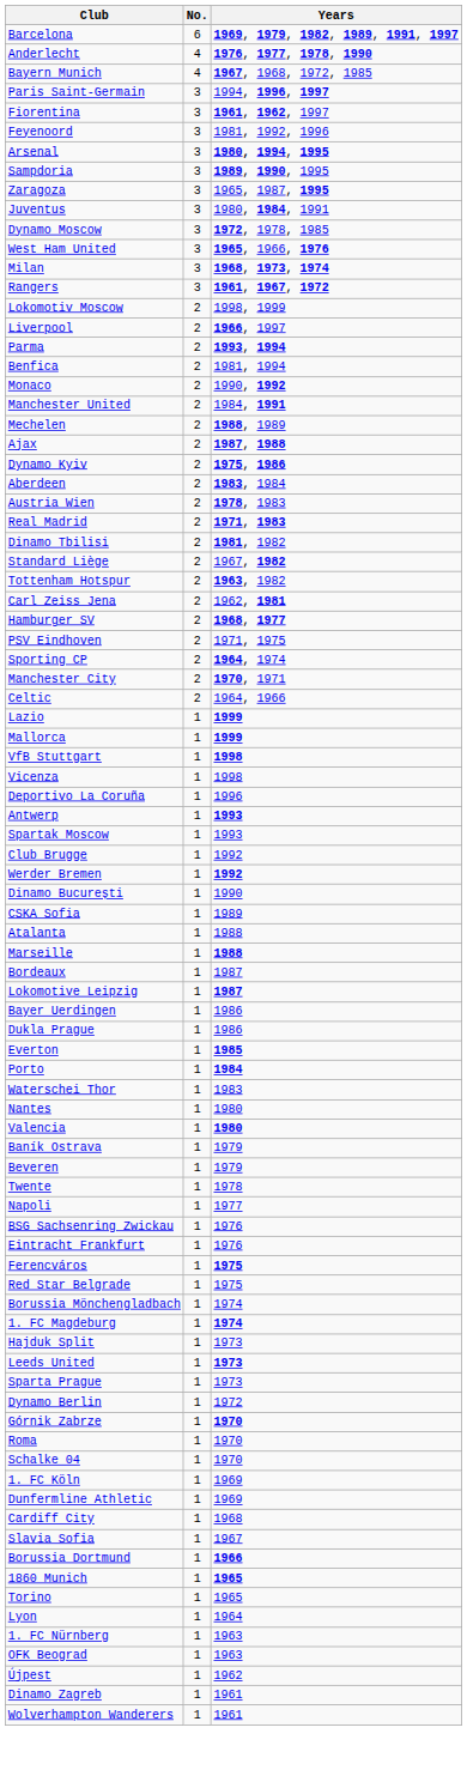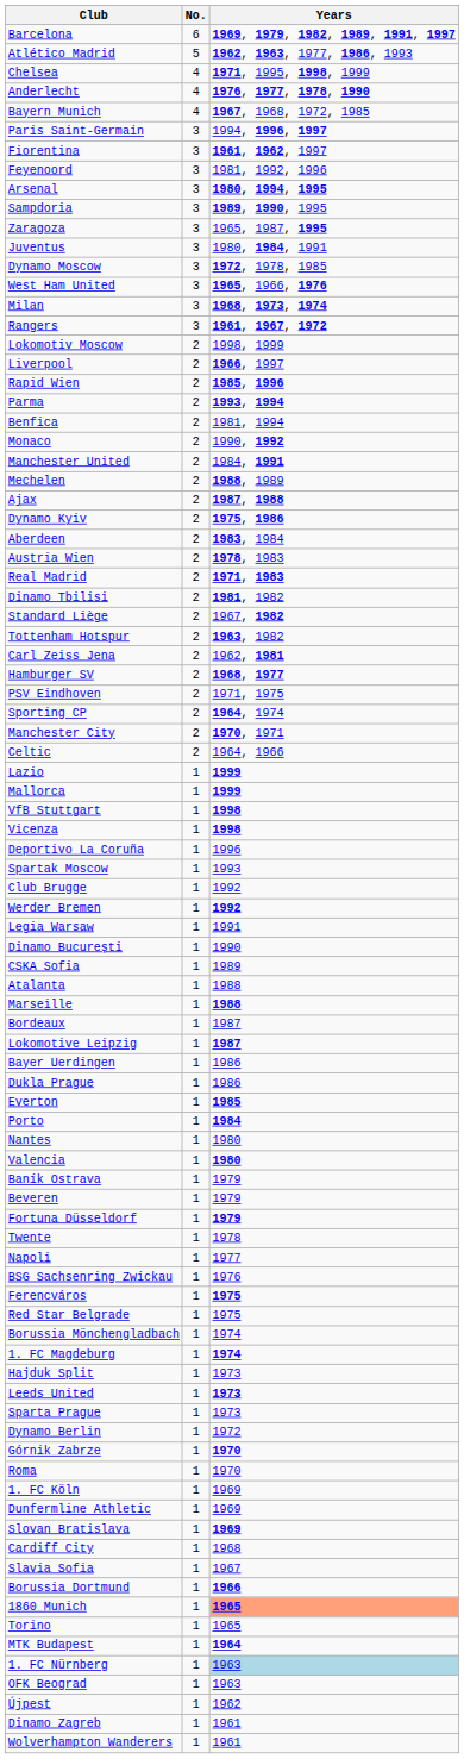 <table class="wikitable sortable">
 <tr>
 <th>Club</th>
 <th>No.</th>
 <th>Years</th>
 </tr>
 <tr>
 <td> <a href='#'>Barcelona</a></td>
 <td align="center">6</td>
 <td><strong><a href='#'>1969</a></strong>, <strong><a href='#'>1979</a></strong>, <strong><a href='#'>1982</a></strong>, <strong><a href='#'>1989</a></strong>, <strong><a href='#'>1991</a></strong>, <strong><a href='#'>1997</a></strong></td>
+</tr>
+<tr>
+<td> <a href='#'>Atlético Madrid</a></td>
+<td align="center">5</td>
+<td><strong><a href='#'>1962</a></strong>, <strong><a href='#'>1963</a></strong>, <a href='#'>1977</a>, <strong><a href='#'>1986</a></strong>, <a href='#'>1993</a></td>
+</tr>
+<tr>
+<td> <a href='#'>Chelsea</a></td>
+<td align="center">4</td>
+<td><strong><a href='#'>1971</a></strong>, <a href='#'>1995</a>, <strong><a href='#'>1998</a></strong>, <a href='#'>1999</a></td>
 </tr>
 <tr>
 <td> <a href='#'>Anderlecht</a></td>
 <td align="center">4</td>
 <td><strong><a href='#'>1976</a></strong>, <strong><a href='#'>1977</a></strong>, <strong><a href='#'>1978</a></strong>, <strong><a href='#'>1990</a></strong></td>
 </tr>
 <tr>
 <td> <a href='#'>Bayern Munich</a></td>
 <td align="center">4</td>
 <td><strong><a href='#'>1967</a></strong>, <a href='#'>1968</a>, <a href='#'>1972</a>, <a href='#'>1985</a></td>
 </tr>
 <tr>
 <td> <a href='#'>Paris Saint-Germain</a></td>
 <td align="center">3</td>
 <td><a href='#'>1994</a>, <strong><a href='#'>1996</a></strong>, <strong><a href='#'>1997</a></strong></td>
 </tr>
 <tr>
 <td> <a href='#'>Fiorentina</a></td>
 <td align="center">3</td>
 <td><strong><a href='#'>1961</a></strong>, <strong><a href='#'>1962</a></strong>, <a href='#'>1997</a></td>
 </tr>
 <tr>
 <td> <a href='#'>Feyenoord</a></td>
 <td align="center">3</td>
 <td><a href='#'>1981</a>, <a href='#'>1992</a>, <a href='#'>1996</a></td>
 </tr>
 <tr>
 <td> <a href='#'>Arsenal</a></td>
 <td align="center">3</td>
 <td><strong><a href='#'>1980</a>, <a href='#'>1994</a></strong>, <strong><a href='#'>1995</a></strong></td>
 </tr>
 <tr>
 <td> <a href='#'>Sampdoria</a></td>
 <td align="center">3</td>
 <td><strong><a href='#'>1989</a></strong>, <strong><a href='#'>1990</a></strong>, <a href='#'>1995</a></td>
 </tr>
 <tr>
 <td> <a href='#'>Zaragoza</a></td>
 <td align="center">3</td>
 <td><a href='#'>1965</a>, <a href='#'>1987</a>, <strong><a href='#'>1995</a></strong></td>
 </tr>
 <tr>
 <td> <a href='#'>Juventus</a></td>
 <td align="center">3</td>
 <td><a href='#'>1980</a>, <strong><a href='#'>1984</a></strong>, <a href='#'>1991</a></td>
 </tr>
 <tr>
 <td> <a href='#'>Dynamo Moscow</a></td>
 <td align="center">3</td>
 <td><strong><a href='#'>1972</a></strong>, <a href='#'>1978</a>, <a href='#'>1985</a></td>
 </tr>
 <tr>
 <td> <a href='#'>West Ham United</a></td>
 <td align="center">3</td>
 <td><strong><a href='#'>1965</a></strong>, <a href='#'>1966</a>, <strong><a href='#'>1976</a></strong></td>
 </tr>
 <tr>
 <td> <a href='#'>Milan</a></td>
 <td align="center">3</td>
 <td><strong><a href='#'>1968</a></strong>, <strong><a href='#'>1973</a></strong>, <strong><a href='#'>1974</a></strong></td>
 </tr>
 <tr>
 <td> <a href='#'>Rangers</a></td>
 <td align="center">3</td>
 <td><strong><a href='#'>1961</a></strong>, <strong><a href='#'>1967</a></strong>, <strong><a href='#'>1972</a></strong></td>
 </tr>
 <tr>
 <td> <a href='#'>Lokomotiv Moscow</a></td>
 <td align="center">2</td>
 <td><a href='#'>1998</a>, <a href='#'>1999</a></td>
 </tr>
 <tr>
 <td> <a href='#'>Liverpool</a></td>
 <td align="center">2</td>
 <td><strong><a href='#'>1966</a></strong>, <a href='#'>1997</a></td>
+</tr>
+<tr>
+<td> <a href='#'>Rapid Wien</a></td>
+<td align="center">2</td>
+<td><strong><a href='#'>1985</a></strong>, <strong><a href='#'>1996</a></strong></td>
 </tr>
 <tr>
 <td> <a href='#'>Parma</a></td>
 <td align="center">2</td>
 <td><strong><a href='#'>1993</a></strong>, <strong><a href='#'>1994</a></strong></td>
 </tr>
 <tr>
 <td> <a href='#'>Benfica</a></td>
 <td align="center">2</td>
 <td><a href='#'>1981</a>, <a href='#'>1994</a></td>
 </tr>
 <tr>
 <td> <a href='#'>Monaco</a></td>
 <td align="center">2</td>
 <td><a href='#'>1990</a>, <strong><a href='#'>1992</a></strong></td>
 </tr>
 <tr>
 <td> <a href='#'>Manchester United</a></td>
 <td align="center">2</td>
 <td><a href='#'>1984</a>, <strong><a href='#'>1991</a></strong></td>
 </tr>
 <tr>
 <td> <a href='#'>Mechelen</a></td>
 <td align="center">2</td>
 <td><strong><a href='#'>1988</a></strong>, <a href='#'>1989</a></td>
 </tr>
 <tr>
 <td> <a href='#'>Ajax</a></td>
 <td align="center">2</td>
 <td><strong><a href='#'>1987</a></strong>, <strong><a href='#'>1988</a></strong></td>
 </tr>
 <tr>
 <td> <a href='#'>Dynamo Kyiv</a></td>
 <td align="center">2</td>
 <td><strong><a href='#'>1975</a></strong>, <strong><a href='#'>1986</a></strong></td>
 </tr>
 <tr>
 <td> <a href='#'>Aberdeen</a></td>
 <td align="center">2</td>
 <td><strong><a href='#'>1983</a></strong>, <a href='#'>1984</a></td>
 </tr>
 <tr>
 <td> <a href='#'>Austria Wien</a></td>
 <td align="center">2</td>
 <td><strong><a href='#'>1978</a></strong>, <a href='#'>1983</a></td>
 </tr>
 <tr>
 <td> <a href='#'>Real Madrid</a></td>
 <td align="center">2</td>
 <td><strong><a href='#'>1971</a></strong>, <strong><a href='#'>1983</a></strong></td>
 </tr>
 <tr>
 <td> <a href='#'>Dinamo Tbilisi</a></td>
 <td align="center">2</td>
 <td><strong><a href='#'>1981</a></strong>, <a href='#'>1982</a></td>
 </tr>
 <tr>
 <td> <a href='#'>Standard Liège</a></td>
 <td align="center">2</td>
 <td><a href='#'>1967</a>, <strong><a href='#'>1982</a></strong></td>
 </tr>
 <tr>
 <td> <a href='#'>Tottenham Hotspur</a></td>
 <td align="center">2</td>
 <td><strong><a href='#'>1963</a></strong>, <a href='#'>1982</a></td>
 </tr>
 <tr>
 <td> <a href='#'>Carl Zeiss Jena</a></td>
 <td align="center">2</td>
 <td><a href='#'>1962</a>, <strong><a href='#'>1981</a></strong></td>
 </tr>
 <tr>
 <td> <a href='#'>Hamburger SV</a></td>
 <td align="center">2</td>
 <td><strong><a href='#'>1968</a></strong>, <strong><a href='#'>1977</a></strong></td>
 </tr>
 <tr>
 <td> <a href='#'>PSV Eindhoven</a></td>
 <td align="center">2</td>
 <td><a href='#'>1971</a>, <a href='#'>1975</a></td>
 </tr>
 <tr>
 <td> <a href='#'>Sporting CP</a></td>
 <td align="center">2</td>
 <td><strong><a href='#'>1964</a></strong>, <a href='#'>1974</a></td>
 </tr>
 <tr>
 <td> <a href='#'>Manchester City</a></td>
 <td align="center">2</td>
 <td><strong><a href='#'>1970</a></strong>, <a href='#'>1971</a></td>
 </tr>
 <tr>
 <td> <a href='#'>Celtic</a></td>
 <td align="center">2</td>
 <td><a href='#'>1964</a>, <a href='#'>1966</a></td>
 </tr>
 <tr>
 <td> <a href='#'>Lazio</a></td>
 <td align="center">1</td>
 <td><strong><a href='#'>1999</a></strong></td>
 </tr>
 <tr>
 <td> <a href='#'>Mallorca</a></td>
 <td align="center">1</td>
 <td><strong><a href='#'>1999</a></strong></td>
 </tr>
 <tr>
 <td> <a href='#'>VfB Stuttgart</a></td>
 <td align="center">1</td>
 <td><strong><a href='#'>1998</a></strong></td>
 </tr>
 <tr>
 <td> <a href='#'>Vicenza</a></td>
 <td align="center">1</td>
-<td><a href='#'>1998</a></td>
+<td><strong><a href='#'>1998</a></strong></td>
 </tr>
 <tr>
 <td> <a href='#'>Deportivo La Coruña</a></td>
 <td align="center">1</td>
 <td><a href='#'>1996</a></td>
-</tr>
-<tr>
-<td> <a href='#'>Antwerp</a></td>
-<td align="center">1</td>
-<td><strong><a href='#'>1993</a></strong></td>
 </tr>
 <tr>
 <td> <a href='#'>Spartak Moscow</a></td>
 <td align="center">1</td>
 <td><a href='#'>1993</a></td>
 </tr>
 <tr>
 <td> <a href='#'>Club Brugge</a></td>
 <td align="center">1</td>
 <td><a href='#'>1992</a></td>
 </tr>
 <tr>
 <td> <a href='#'>Werder Bremen</a></td>
 <td align="center">1</td>
 <td><strong><a href='#'>1992</a></strong></td>
+</tr>
+<tr>
+<td> <a href='#'>Legia Warsaw</a></td>
+<td align="center">1</td>
+<td><a href='#'>1991</a></td>
 </tr>
 <tr>
 <td> <a href='#'>Dinamo București</a></td>
 <td align="center">1</td>
 <td><a href='#'>1990</a></td>
 </tr>
 <tr>
 <td> <a href='#'>CSKA Sofia</a></td>
 <td align="center">1</td>
 <td><a href='#'>1989</a></td>
 </tr>
 <tr>
 <td> <a href='#'>Atalanta</a></td>
 <td align="center">1</td>
 <td><a href='#'>1988</a></td>
 </tr>
 <tr>
 <td> <a href='#'>Marseille</a></td>
 <td align="center">1</td>
 <td><strong><a href='#'>1988</a></strong></td>
 </tr>
 <tr>
 <td> <a href='#'>Bordeaux</a></td>
 <td align="center">1</td>
 <td><a href='#'>1987</a></td>
 </tr>
 <tr>
 <td> <a href='#'>Lokomotive Leipzig</a></td>
 <td align="center">1</td>
 <td><strong><a href='#'>1987</a></strong></td>
 </tr>
 <tr>
 <td> <a href='#'>Bayer Uerdingen</a></td>
 <td align="center">1</td>
 <td><a href='#'>1986</a></td>
 </tr>
 <tr>
 <td> <a href='#'>Dukla Prague</a></td>
 <td align="center">1</td>
 <td><a href='#'>1986</a></td>
 </tr>
 <tr>
 <td> <a href='#'>Everton</a></td>
 <td align="center">1</td>
 <td><strong><a href='#'>1985</a></strong></td>
 </tr>
 <tr>
 <td> <a href='#'>Porto</a></td>
 <td align="center">1</td>
 <td><strong><a href='#'>1984</a></strong></td>
 </tr>
 <tr>
-<td> <a href='#'>Waterschei Thor</a></td>
-<td align="center">1</td>
-<td><a href='#'>1983</a></td>
-</tr>
-<tr>
 <td> <a href='#'>Nantes</a></td>
 <td align="center">1</td>
 <td><a href='#'>1980</a></td>
 </tr>
 <tr>
 <td> <a href='#'>Valencia</a></td>
 <td align="center">1</td>
 <td><strong><a href='#'>1980</a></strong></td>
 </tr>
 <tr>
 <td> <a href='#'>Baník Ostrava</a></td>
 <td align="center">1</td>
 <td><a href='#'>1979</a></td>
 </tr>
 <tr>
 <td> <a href='#'>Beveren</a></td>
 <td align="center">1</td>
 <td><a href='#'>1979</a></td>
 </tr>
 <tr>
+<td> <a href='#'>Fortuna Düsseldorf</a></td>
+<td align="center">1</td>
+<td><strong><a href='#'>1979</a></strong></td>
+</tr>
+<tr>
 <td> <a href='#'>Twente</a></td>
 <td align="center">1</td>
 <td><a href='#'>1978</a></td>
 </tr>
 <tr>
 <td> <a href='#'>Napoli</a></td>
 <td align="center">1</td>
 <td><a href='#'>1977</a></td>
 </tr>
 <tr>
 <td> <a href='#'>BSG Sachsenring Zwickau</a></td>
-<td align="center">1</td>
-<td><a href='#'>1976</a></td>
-</tr>
-<tr>
-<td> <a href='#'>Eintracht Frankfurt</a></td>
 <td align="center">1</td>
 <td><a href='#'>1976</a></td>
 </tr>
 <tr>
 <td> <a href='#'>Ferencváros</a></td>
 <td align="center">1</td>
 <td><strong><a href='#'>1975</a></strong></td>
 </tr>
 <tr>
 <td> <a href='#'>Red Star Belgrade</a></td>
 <td align="center">1</td>
 <td><a href='#'>1975</a></td>
 </tr>
 <tr>
 <td> <a href='#'>Borussia Mönchengladbach</a></td>
 <td align="center">1</td>
 <td><a href='#'>1974</a></td>
 </tr>
 <tr>
 <td> <a href='#'>1. FC Magdeburg</a></td>
 <td align="center">1</td>
 <td><strong><a href='#'>1974</a></strong></td>
 </tr>
 <tr>
 <td> <a href='#'>Hajduk Split</a></td>
 <td align="center">1</td>
 <td><a href='#'>1973</a></td>
 </tr>
 <tr>
 <td> <a href='#'>Leeds United</a></td>
 <td align="center">1</td>
 <td><strong><a href='#'>1973</a></strong></td>
 </tr>
 <tr>
 <td> <a href='#'>Sparta Prague</a></td>
 <td align="center">1</td>
 <td><a href='#'>1973</a></td>
 </tr>
 <tr>
 <td> <a href='#'>Dynamo Berlin</a></td>
 <td align="center">1</td>
 <td><a href='#'>1972</a></td>
 </tr>
 <tr>
 <td> <a href='#'>Górnik Zabrze</a></td>
 <td align="center">1</td>
 <td><strong><a href='#'>1970</a></strong></td>
 </tr>
 <tr>
 <td> <a href='#'>Roma</a></td>
 <td align="center">1</td>
 <td><a href='#'>1970</a></td>
 </tr>
 <tr>
-<td> <a href='#'>Schalke 04</a></td>
-<td align="center">1</td>
-<td><a href='#'>1970</a></td>
-</tr>
-<tr>
 <td> <a href='#'>1. FC Köln</a></td>
 <td align="center">1</td>
 <td><a href='#'>1969</a></td>
 </tr>
 <tr>
 <td> <a href='#'>Dunfermline Athletic</a></td>
 <td align="center">1</td>
 <td><a href='#'>1969</a></td>
+</tr>
+<tr>
+<td> <a href='#'>Slovan Bratislava</a></td>
+<td align="center">1</td>
+<td><strong><a href='#'>1969</a></strong></td>
 </tr>
 <tr>
 <td> <a href='#'>Cardiff City</a></td>
 <td align="center">1</td>
 <td><a href='#'>1968</a></td>
 </tr>
 <tr>
 <td> <a href='#'>Slavia Sofia</a></td>
 <td align="center">1</td>
 <td><a href='#'>1967</a></td>
 </tr>
 <tr>
 <td> <a href='#'>Borussia Dortmund</a></td>
 <td align="center">1</td>
 <td><strong><a href='#'>1966</a></strong></td>
 </tr>
 <tr>
 <td> <a href='#'>1860 Munich</a></td>
 <td align="center">1</td>
-<td><strong><a href='#'>1965</a></strong></td>
+<td style="background: lightsalmon;"><strong><a href='#'>1965</a></strong></td>
 </tr>
 <tr>
 <td> <a href='#'>Torino</a></td>
 <td align="center">1</td>
 <td><a href='#'>1965</a></td>
 </tr>
 <tr>
-<td> <a href='#'>Lyon</a></td>
+<td> <a href='#'>MTK Budapest</a></td>
 <td align="center">1</td>
-<td><a href='#'>1964</a></td>
+<td><strong><a href='#'>1964</a></strong></td>
 </tr>
 <tr>
 <td> <a href='#'>1. FC Nürnberg</a></td>
 <td align="center">1</td>
-<td><a href='#'>1963</a></td>
+<td style="background: lightblue;"><a href='#'>1963</a></td>
 </tr>
 <tr>
 <td> <a href='#'>OFK Beograd</a></td>
 <td align="center">1</td>
 <td><a href='#'>1963</a></td>
 </tr>
 <tr>
 <td> <a href='#'>Újpest</a></td>
 <td align="center">1</td>
 <td><a href='#'>1962</a></td>
 </tr>
 <tr>
 <td> <a href='#'>Dinamo Zagreb</a></td>
 <td align="center">1</td>
 <td><a href='#'>1961</a></td>
 </tr>
 <tr>
 <td> <a href='#'>Wolverhampton Wanderers</a></td>
 <td align="center">1</td>
 <td><a href='#'>1961</a></td>
 </tr>
 </table>
